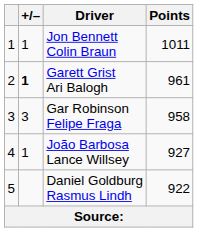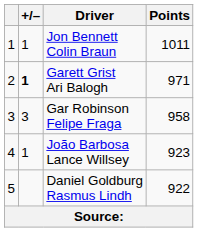 <table class="wikitable" style="font-size: 95%;">
 <tr>
 <th scope="col"></th>
 <th scope="col">+/–</th>
 <th scope="col">Driver</th>
 <th scope="col">Points</th>
 </tr>
 <tr>
 <td align=center>1</td>
 <td align="left"> 1</td>
 <td> <a href='#'>Jon Bennett</a><br> <a href='#'>Colin Braun</a></td>
 <td align=right>1011</td>
 </tr>
 <tr>
 <td align=center>2</td>
 <td align="left"><strong> 1</strong></td>
 <td> <a href='#'>Garett Grist</a><br> Ari Balogh</td>
-<td align=right>961</td>
+<td align=right>971</td>
 </tr>
 <tr>
 <td align=center>3</td>
 <td align="left"> 3</td>
 <td> Gar Robinson<br> <a href='#'>Felipe Fraga</a></td>
 <td align=right>958</td>
 </tr>
 <tr>
 <td align=center>4</td>
 <td align="left"> 1</td>
 <td> <a href='#'>João Barbosa</a><br> Lance Willsey</td>
-<td align=right>927</td>
+<td align=right>923</td>
 </tr>
 <tr>
 <td align=center>5</td>
 <td align="left"></td>
 <td> Daniel Goldburg<br> <a href='#'>Rasmus Lindh</a></td>
 <td align=right>922</td>
 </tr>
 <tr>
 <th colspan=5>Source:</th>
 </tr>
 </table>
